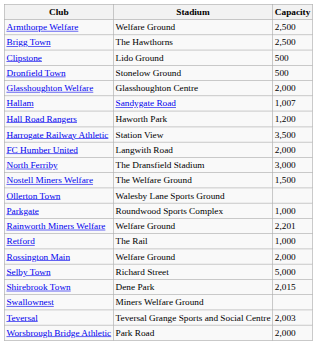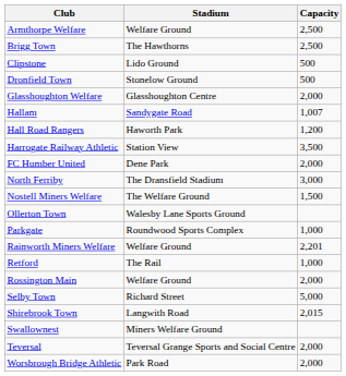 <table class="wikitable sortable" style="font-size:95%">
 <tr>
 <th>Club</th>
 <th>Stadium</th>
 <th>Capacity</th>
 </tr>
 <tr>
 <td><a href='#'>Armthorpe Welfare</a></td>
 <td>Welfare Ground</td>
 <td>2,500</td>
 </tr>
 <tr>
 <td><a href='#'>Brigg Town</a></td>
 <td>The Hawthorns</td>
 <td>2,500</td>
 </tr>
 <tr>
 <td><a href='#'>Clipstone</a></td>
 <td>Lido Ground</td>
 <td>500</td>
 </tr>
 <tr>
 <td><a href='#'>Dronfield Town</a></td>
 <td>Stonelow Ground</td>
 <td>500</td>
 </tr>
 <tr>
 <td><a href='#'>Glasshoughton Welfare</a></td>
 <td>Glasshoughton Centre</td>
 <td>2,000</td>
 </tr>
 <tr>
 <td><a href='#'>Hallam</a></td>
 <td><a href='#'>Sandygate Road</a></td>
 <td>1,007</td>
 </tr>
 <tr>
 <td><a href='#'>Hall Road Rangers</a></td>
 <td>Haworth Park</td>
 <td>1,200</td>
 </tr>
 <tr>
 <td><a href='#'>Harrogate Railway Athletic</a></td>
 <td>Station View</td>
 <td>3,500</td>
 </tr>
 <tr>
 <td><a href='#'>FC Humber United</a></td>
-<td>Langwith Road</td>
+<td>Dene Park</td>
 <td>2,000</td>
 </tr>
 <tr>
 <td><a href='#'>North Ferriby</a></td>
 <td>The Dransfield Stadium</td>
 <td>3,000</td>
 </tr>
 <tr>
 <td><a href='#'>Nostell Miners Welfare</a></td>
 <td>The Welfare Ground</td>
 <td>1,500</td>
 </tr>
 <tr>
 <td><a href='#'>Ollerton Town</a></td>
 <td>Walesby Lane Sports Ground</td>
 <td></td>
 </tr>
 <tr>
 <td><a href='#'>Parkgate</a></td>
 <td>Roundwood Sports Complex</td>
 <td>1,000</td>
 </tr>
 <tr>
 <td><a href='#'>Rainworth Miners Welfare</a></td>
 <td>Welfare Ground</td>
 <td>2,201</td>
 </tr>
 <tr>
 <td><a href='#'>Retford</a></td>
 <td>The Rail</td>
 <td>1,000</td>
 </tr>
 <tr>
 <td><a href='#'>Rossington Main</a></td>
 <td>Welfare Ground</td>
 <td>2,000</td>
 </tr>
 <tr>
 <td><a href='#'>Selby Town</a></td>
 <td>Richard Street</td>
 <td>5,000</td>
 </tr>
 <tr>
 <td><a href='#'>Shirebrook Town</a></td>
-<td>Dene Park</td>
+<td>Langwith Road</td>
 <td>2,015</td>
 </tr>
 <tr>
 <td><a href='#'>Swallownest</a></td>
 <td>Miners Welfare Ground</td>
 <td></td>
 </tr>
 <tr>
 <td><a href='#'>Teversal</a></td>
 <td>Teversal Grange Sports and Social Centre</td>
-<td>2,003</td>
+<td>2,000</td>
 </tr>
 <tr>
 <td><a href='#'>Worsbrough Bridge Athletic</a></td>
 <td>Park Road</td>
 <td>2,000</td>
 </tr>
 </table>
